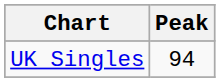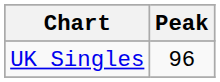 <table class="wikitable sortable">
 <tr>
 <th>Chart</th>
 <th>Peak</th>
 </tr>
 <tr>
 <td><a href='#'>UK Singles</a></td>
-<td align=center>94</td>
+<td align=center>96</td>
 </tr>
 </table>
